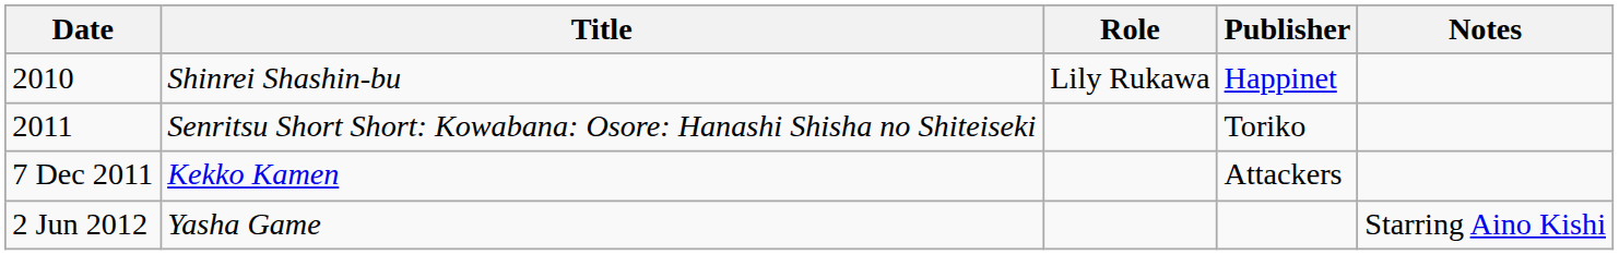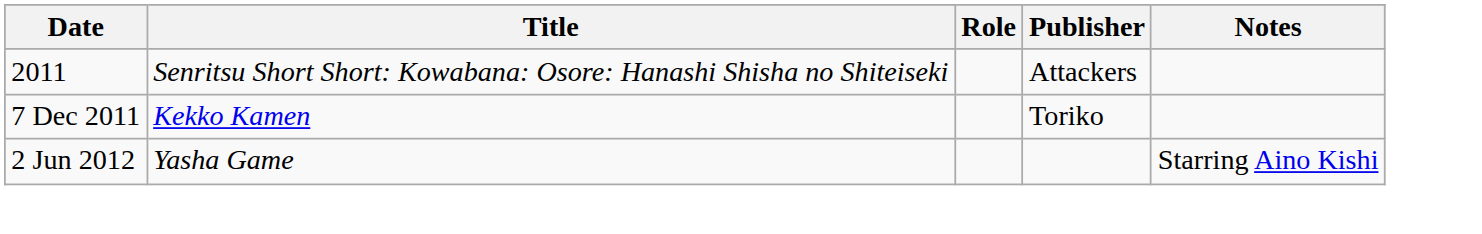 <table class="wikitable">
 <tr>
 <th>Date</th>
 <th>Title</th>
 <th>Role</th>
 <th>Publisher</th>
 <th>Notes</th>
 </tr>
 <tr>
-<td>2010</td>
-<td><em>Shinrei Shashin-bu</em></td>
-<td>Lily Rukawa</td>
-<td><a href='#'>Happinet</a></td>
-<td></td>
-</tr>
-<tr>
 <td>2011</td>
 <td><em>Senritsu Short Short: Kowabana: Osore: Hanashi Shisha no Shiteiseki</em></td>
 <td></td>
-<td>Toriko</td>
+<td>Attackers</td>
 <td></td>
 </tr>
 <tr>
 <td>7 Dec 2011</td>
 <td><em><a href='#'>Kekko Kamen</a></em></td>
 <td></td>
-<td>Attackers</td>
+<td>Toriko</td>
 <td></td>
 </tr>
 <tr>
 <td>2 Jun 2012</td>
 <td><em>Yasha Game</em></td>
 <td></td>
 <td></td>
 <td>Starring <a href='#'>Aino Kishi</a></td>
 </tr>
 </table>
